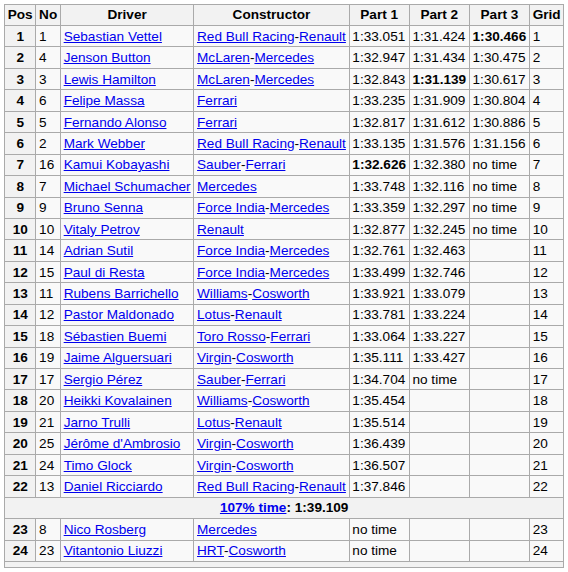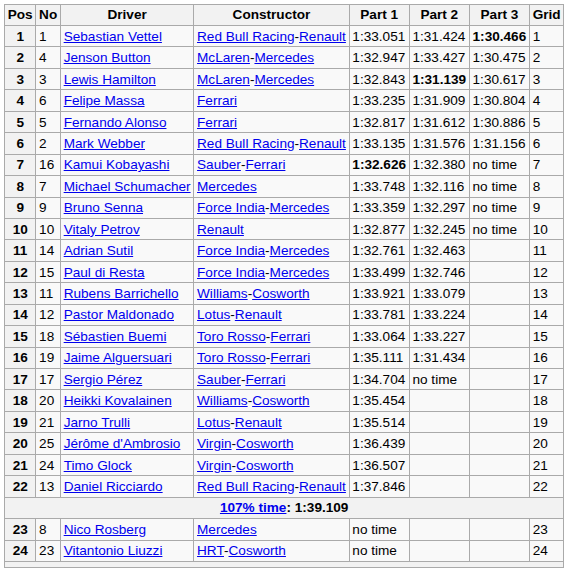 <table class="wikitable sortable" style="font-size:85%">
 <tr>
 <th>Pos</th>
 <th>No</th>
 <th>Driver</th>
 <th>Constructor</th>
 <th>Part 1</th>
 <th>Part 2</th>
 <th>Part 3</th>
 <th>Grid</th>
 </tr>
 <tr>
 <th>1</th>
 <td>1</td>
 <td> <a href='#'>Sebastian Vettel</a></td>
 <td><a href='#'>Red Bull Racing</a>-<a href='#'>Renault</a></td>
 <td>1:33.051</td>
 <td>1:31.424</td>
 <td><strong>1:30.466</strong></td>
 <td>1</td>
 </tr>
 <tr>
 <th>2</th>
 <td>4</td>
 <td> <a href='#'>Jenson Button</a></td>
 <td><a href='#'>McLaren</a>-<a href='#'>Mercedes</a></td>
 <td>1:32.947</td>
-<td>1:31.434</td>
+<td>1:33.427</td>
 <td>1:30.475</td>
 <td>2</td>
 </tr>
 <tr>
 <th>3</th>
 <td>3</td>
 <td> <a href='#'>Lewis Hamilton</a></td>
 <td><a href='#'>McLaren</a>-<a href='#'>Mercedes</a></td>
 <td>1:32.843</td>
 <td><strong>1:31.139</strong></td>
 <td>1:30.617</td>
 <td>3</td>
 </tr>
 <tr>
 <th>4</th>
 <td>6</td>
 <td> <a href='#'>Felipe Massa</a></td>
 <td><a href='#'>Ferrari</a></td>
 <td>1:33.235</td>
 <td>1:31.909</td>
 <td>1:30.804</td>
 <td>4</td>
 </tr>
 <tr>
 <th>5</th>
 <td>5</td>
 <td> <a href='#'>Fernando Alonso</a></td>
 <td><a href='#'>Ferrari</a></td>
 <td>1:32.817</td>
 <td>1:31.612</td>
 <td>1:30.886</td>
 <td>5</td>
 </tr>
 <tr>
 <th>6</th>
 <td>2</td>
 <td> <a href='#'>Mark Webber</a></td>
 <td><a href='#'>Red Bull Racing</a>-<a href='#'>Renault</a></td>
 <td>1:33.135</td>
 <td>1:31.576</td>
 <td>1:31.156</td>
 <td>6</td>
 </tr>
 <tr>
 <th>7</th>
 <td>16</td>
 <td> <a href='#'>Kamui Kobayashi</a></td>
 <td><a href='#'>Sauber</a>-<a href='#'>Ferrari</a></td>
 <td><strong>1:32.626</strong></td>
 <td>1:32.380</td>
 <td>no time</td>
 <td>7</td>
 </tr>
 <tr>
 <th>8</th>
 <td>7</td>
 <td> <a href='#'>Michael Schumacher</a></td>
 <td><a href='#'>Mercedes</a></td>
 <td>1:33.748</td>
 <td>1:32.116</td>
 <td>no time</td>
 <td>8</td>
 </tr>
 <tr>
 <th>9</th>
 <td>9</td>
 <td> <a href='#'>Bruno Senna</a></td>
 <td><a href='#'>Force India</a>-<a href='#'>Mercedes</a></td>
 <td>1:33.359</td>
 <td>1:32.297</td>
 <td>no time</td>
 <td>9</td>
 </tr>
 <tr>
 <th>10</th>
 <td>10</td>
 <td> <a href='#'>Vitaly Petrov</a></td>
 <td><a href='#'>Renault</a></td>
 <td>1:32.877</td>
 <td>1:32.245</td>
 <td>no time</td>
 <td>10</td>
 </tr>
 <tr>
 <th>11</th>
 <td>14</td>
 <td> <a href='#'>Adrian Sutil</a></td>
 <td><a href='#'>Force India</a>-<a href='#'>Mercedes</a></td>
 <td>1:32.761</td>
 <td>1:32.463</td>
 <td></td>
 <td>11</td>
 </tr>
 <tr>
 <th>12</th>
 <td>15</td>
 <td> <a href='#'>Paul di Resta</a></td>
 <td><a href='#'>Force India</a>-<a href='#'>Mercedes</a></td>
 <td>1:33.499</td>
 <td>1:32.746</td>
 <td></td>
 <td>12</td>
 </tr>
 <tr>
 <th>13</th>
 <td>11</td>
 <td> <a href='#'>Rubens Barrichello</a></td>
 <td><a href='#'>Williams</a>-<a href='#'>Cosworth</a></td>
 <td>1:33.921</td>
 <td>1:33.079</td>
 <td></td>
 <td>13</td>
 </tr>
 <tr>
 <th>14</th>
 <td>12</td>
 <td> <a href='#'>Pastor Maldonado</a></td>
 <td><a href='#'>Lotus</a>-<a href='#'>Renault</a></td>
 <td>1:33.781</td>
 <td>1:33.224</td>
 <td></td>
 <td>14</td>
 </tr>
 <tr>
 <th>15</th>
 <td>18</td>
 <td> <a href='#'>Sébastien Buemi</a></td>
 <td><a href='#'>Toro Rosso</a>-<a href='#'>Ferrari</a></td>
 <td>1:33.064</td>
 <td>1:33.227</td>
 <td></td>
 <td>15</td>
 </tr>
 <tr>
 <th>16</th>
 <td>19</td>
 <td> <a href='#'>Jaime Alguersuari</a></td>
-<td><a href='#'>Virgin</a>-<a href='#'>Cosworth</a></td>
+<td><a href='#'>Toro Rosso</a>-<a href='#'>Ferrari</a></td>
 <td>1:35.111</td>
-<td>1:33.427</td>
+<td>1:31.434</td>
 <td></td>
 <td>16</td>
 </tr>
 <tr>
 <th>17</th>
 <td>17</td>
 <td> <a href='#'>Sergio Pérez</a></td>
 <td><a href='#'>Sauber</a>-<a href='#'>Ferrari</a></td>
 <td>1:34.704</td>
 <td>no time</td>
 <td></td>
 <td>17</td>
 </tr>
 <tr>
 <th>18</th>
 <td>20</td>
 <td> <a href='#'>Heikki Kovalainen</a></td>
 <td><a href='#'>Williams</a>-<a href='#'>Cosworth</a></td>
 <td>1:35.454</td>
 <td></td>
 <td></td>
 <td>18</td>
 </tr>
 <tr>
 <th>19</th>
 <td>21</td>
 <td> <a href='#'>Jarno Trulli</a></td>
 <td><a href='#'>Lotus</a>-<a href='#'>Renault</a></td>
 <td>1:35.514</td>
 <td></td>
 <td></td>
 <td>19</td>
 </tr>
 <tr>
 <th>20</th>
 <td>25</td>
 <td> <a href='#'>Jérôme d'Ambrosio</a></td>
 <td><a href='#'>Virgin</a>-<a href='#'>Cosworth</a></td>
 <td>1:36.439</td>
 <td></td>
 <td></td>
 <td>20</td>
 </tr>
 <tr>
 <th>21</th>
 <td>24</td>
 <td> <a href='#'>Timo Glock</a></td>
 <td><a href='#'>Virgin</a>-<a href='#'>Cosworth</a></td>
 <td>1:36.507</td>
 <td></td>
 <td></td>
 <td>21</td>
 </tr>
 <tr>
 <th>22</th>
 <td>13</td>
 <td> <a href='#'>Daniel Ricciardo</a></td>
 <td><a href='#'>Red Bull Racing</a>-<a href='#'>Renault</a></td>
 <td>1:37.846</td>
 <td></td>
 <td></td>
 <td>22</td>
 </tr>
 <tr>
 <th colspan=8><a href='#'>107% time</a>: 1:39.109</th>
 </tr>
 <tr>
 <th>23</th>
 <td>8</td>
 <td> <a href='#'>Nico Rosberg</a></td>
 <td><a href='#'>Mercedes</a></td>
 <td>no time</td>
 <td></td>
 <td></td>
 <td>23</td>
 </tr>
 <tr>
 <th>24</th>
 <td>23</td>
 <td> <a href='#'>Vitantonio Liuzzi</a></td>
 <td><a href='#'>HRT</a>-<a href='#'>Cosworth</a></td>
 <td>no time</td>
 <td></td>
 <td></td>
 <td>24</td>
 </tr>
 <tr>
 <th colspan="8"></th>
 </tr>
 </table>
